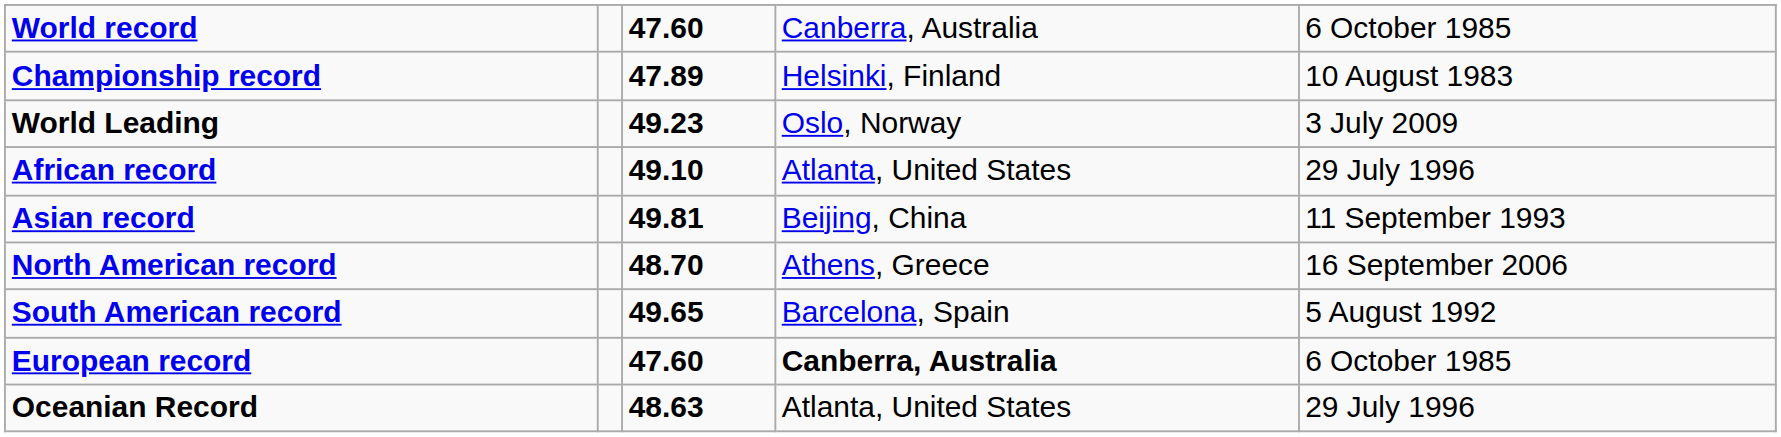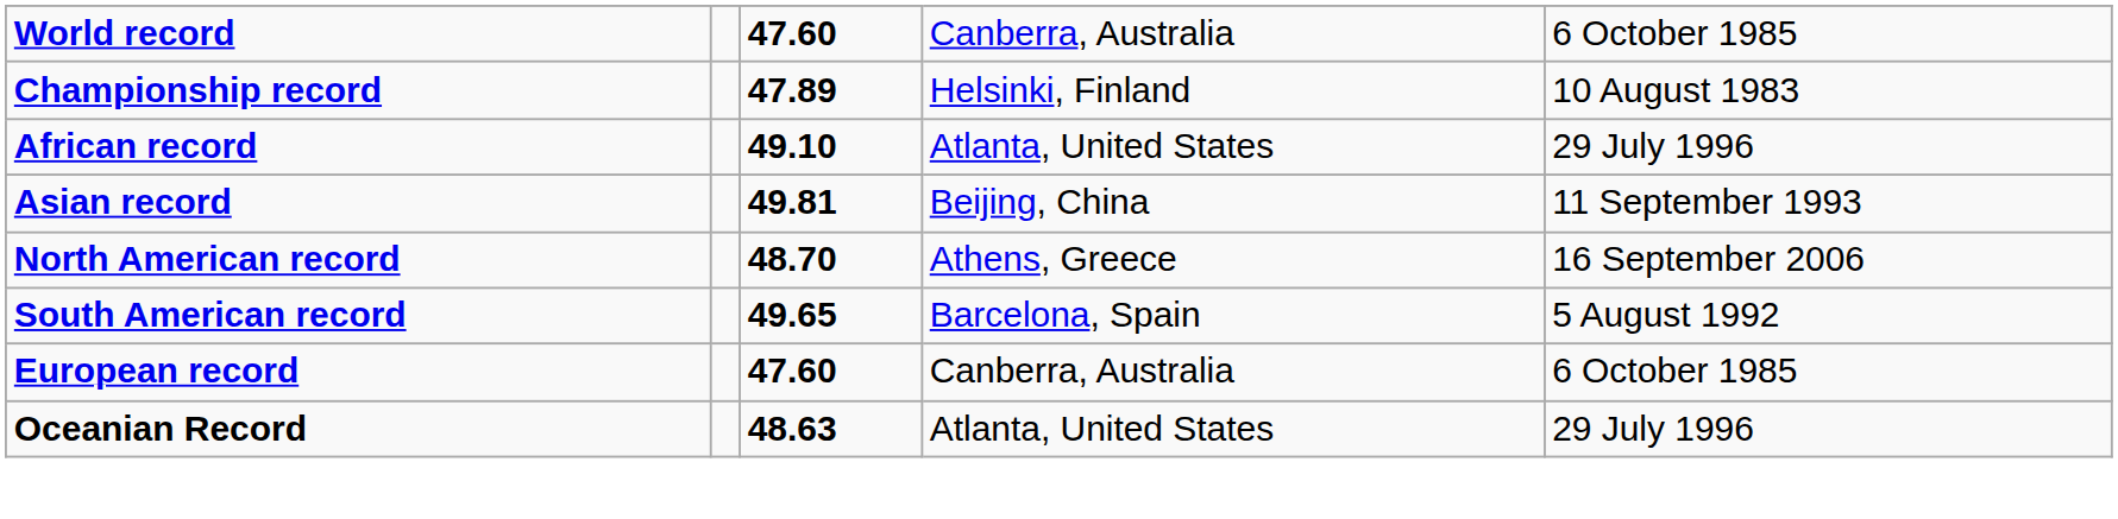 <table class="wikitable" width=75%>
 <tr>
 <td><strong><a href='#'>World record</a></strong></td>
 <td></td>
 <td><strong>47.60</strong></td>
 <td><a href='#'>Canberra</a>, Australia</td>
 <td>6 October 1985</td>
 </tr>
 <tr>
 <td><strong><a href='#'>Championship record</a></strong></td>
 <td></td>
 <td><strong>47.89</strong></td>
 <td><a href='#'>Helsinki</a>, Finland</td>
 <td>10 August 1983</td>
-</tr>
-<tr>
-<td><strong>World Leading</strong></td>
-<td></td>
-<td><strong>49.23</strong></td>
-<td><a href='#'>Oslo</a>, Norway</td>
-<td>3 July 2009</td>
 </tr>
 <tr>
 <td><strong><a href='#'>African record</a></strong></td>
 <td></td>
 <td><strong>49.10</strong></td>
 <td><a href='#'>Atlanta</a>, United States</td>
 <td>29 July 1996</td>
 </tr>
 <tr>
 <td><strong><a href='#'>Asian record</a></strong></td>
 <td></td>
 <td><strong>49.81</strong></td>
 <td><a href='#'>Beijing</a>, China</td>
 <td>11 September 1993</td>
 </tr>
 <tr>
 <td><strong><a href='#'>North American record</a></strong></td>
 <td></td>
 <td><strong>48.70</strong></td>
 <td><a href='#'>Athens</a>, Greece</td>
 <td>16 September 2006</td>
 </tr>
 <tr>
 <td><strong><a href='#'>South American record</a></strong></td>
 <td></td>
 <td><strong>49.65</strong></td>
 <td><a href='#'>Barcelona</a>, Spain</td>
 <td>5 August 1992</td>
 </tr>
 <tr>
 <td><strong><a href='#'>European record</a></strong></td>
 <td></td>
 <td><strong>47.60</strong></td>
-<td><strong>Canberra, Australia</strong></td>
+<td>Canberra, Australia</td>
 <td>6 October 1985</td>
 </tr>
 <tr>
 <td><strong>Oceanian Record</strong></td>
 <td></td>
 <td><strong>48.63</strong></td>
 <td>Atlanta, United States</td>
 <td>29 July 1996</td>
 </tr>
 </table>
